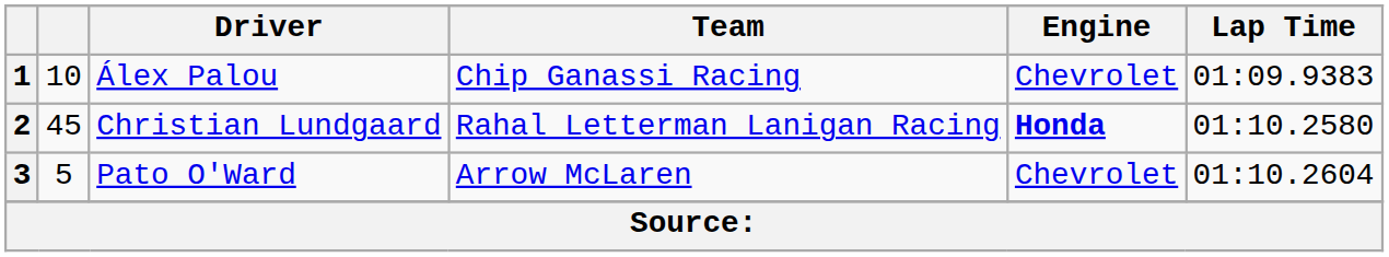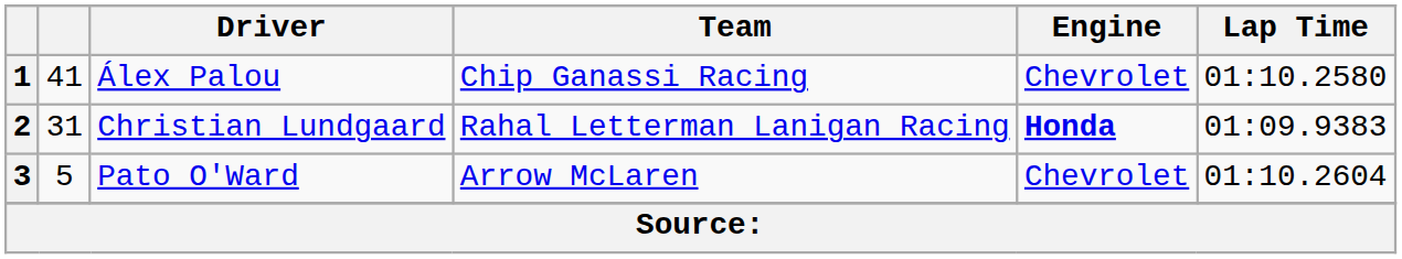 <table class="wikitable" style="font-size:95%;">
 <tr>
 </tr>
 <tr>
 <th></th>
 <th></th>
 <th>Driver</th>
 <th>Team</th>
 <th>Engine</th>
 <th>Lap Time</th>
 </tr>
 <tr>
 <th>1</th>
-<td align="center">10</td>
+<td align="center">41</td>
 <td> <a href='#'>Álex Palou</a></td>
 <td><a href='#'>Chip Ganassi Racing</a></td>
 <td><a href='#'>Chevrolet</a></td>
-<td>01:09.9383</td>
+<td>01:10.2580</td>
 </tr>
 <tr>
 <th>2</th>
-<td align="center">45</td>
+<td align="center">31</td>
 <td> <a href='#'>Christian Lundgaard</a></td>
 <td><a href='#'>Rahal Letterman Lanigan Racing</a></td>
 <td><strong><a href='#'>Honda</a></strong></td>
-<td>01:10.2580</td>
+<td>01:09.9383</td>
 </tr>
 <tr>
 <th>3</th>
 <td align="center">5</td>
 <td> <a href='#'>Pato O'Ward</a></td>
 <td><a href='#'>Arrow McLaren</a></td>
 <td><a href='#'>Chevrolet</a></td>
 <td>01:10.2604</td>
 </tr>
 <tr>
 </tr>
 <tr class="sortbottom">
 <th colspan="6">Source:</th>
 </tr>
 </table>
